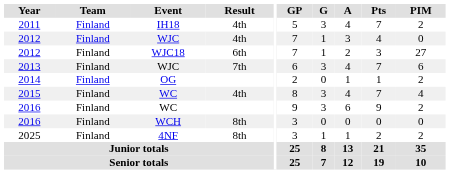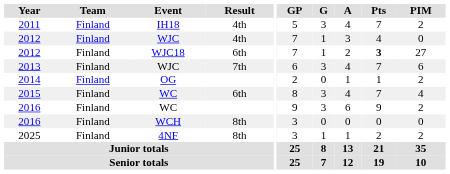 <table border="0" cellpadding="1" cellspacing="0" ID="Table3" style="text-align:center; width:40em;">
 <tr bgcolor="#e0e0e0">
 <th>Year</th>
 <th>Team</th>
 <th>Event</th>
 <th>Result</th>
 <th rowspan="99" bgcolor="#ffffff"></th>
 <th>GP</th>
 <th>G</th>
 <th>A</th>
 <th>Pts</th>
 <th>PIM</th>
 </tr>
 <tr>
 <td><a href='#'>2011</a></td>
 <td><a href='#'>Finland</a></td>
 <td><a href='#'>IH18</a></td>
 <td>4th</td>
 <td>5</td>
 <td>3</td>
 <td>4</td>
 <td>7</td>
 <td>2</td>
 </tr>
 <tr bgcolor="#f0f0f0">
 <td><a href='#'>2012</a></td>
 <td><a href='#'>Finland</a></td>
 <td><a href='#'>WJC</a></td>
 <td>4th</td>
 <td>7</td>
 <td>1</td>
 <td>3</td>
 <td>4</td>
 <td>0</td>
 </tr>
 <tr>
 <td><a href='#'>2012</a></td>
 <td>Finland</td>
 <td><a href='#'>WJC18</a></td>
 <td>6th</td>
 <td>7</td>
 <td>1</td>
 <td>2</td>
-<td>3</td>
+<td><strong>3</strong></td>
 <td>27</td>
 </tr>
 <tr bgcolor="#f0f0f0">
 <td><a href='#'>2013</a></td>
 <td>Finland</td>
 <td>WJC</td>
 <td>7th</td>
 <td>6</td>
 <td>3</td>
 <td>4</td>
 <td>7</td>
 <td>6</td>
 </tr>
 <tr>
 <td><a href='#'>2014</a></td>
 <td><a href='#'>Finland</a></td>
 <td><a href='#'>OG</a></td>
 <td></td>
 <td>2</td>
 <td>0</td>
 <td>1</td>
 <td>1</td>
 <td>2</td>
 </tr>
 <tr bgcolor="#f0f0f0">
 <td><a href='#'>2015</a></td>
 <td>Finland</td>
 <td><a href='#'>WC</a></td>
-<td>4th</td>
+<td>6th</td>
 <td>8</td>
 <td>3</td>
 <td>4</td>
 <td>7</td>
 <td>4</td>
 </tr>
 <tr>
 <td><a href='#'>2016</a></td>
 <td>Finland</td>
 <td>WC</td>
 <td></td>
 <td>9</td>
 <td>3</td>
 <td>6</td>
 <td>9</td>
 <td>2</td>
 </tr>
 <tr bgcolor="#f0f0f0">
 <td><a href='#'>2016</a></td>
 <td>Finland</td>
 <td><a href='#'>WCH</a></td>
 <td>8th</td>
 <td>3</td>
 <td>0</td>
 <td>0</td>
 <td>0</td>
 <td>0</td>
 </tr>
 <tr>
 <td>2025</td>
 <td>Finland</td>
 <td><a href='#'>4NF</a></td>
 <td>8th</td>
 <td>3</td>
 <td>1</td>
 <td>1</td>
 <td>2</td>
 <td>2</td>
 </tr>
 <tr bgcolor="#e0e0e0">
 <th colspan="4">Junior totals</th>
 <th>25</th>
 <th>8</th>
 <th>13</th>
 <th>21</th>
 <th>35</th>
 </tr>
 <tr bgcolor="#e0e0e0">
 <th colspan="4">Senior totals</th>
 <th>25</th>
 <th>7</th>
 <th>12</th>
 <th>19</th>
 <th>10</th>
 </tr>
 </table>
